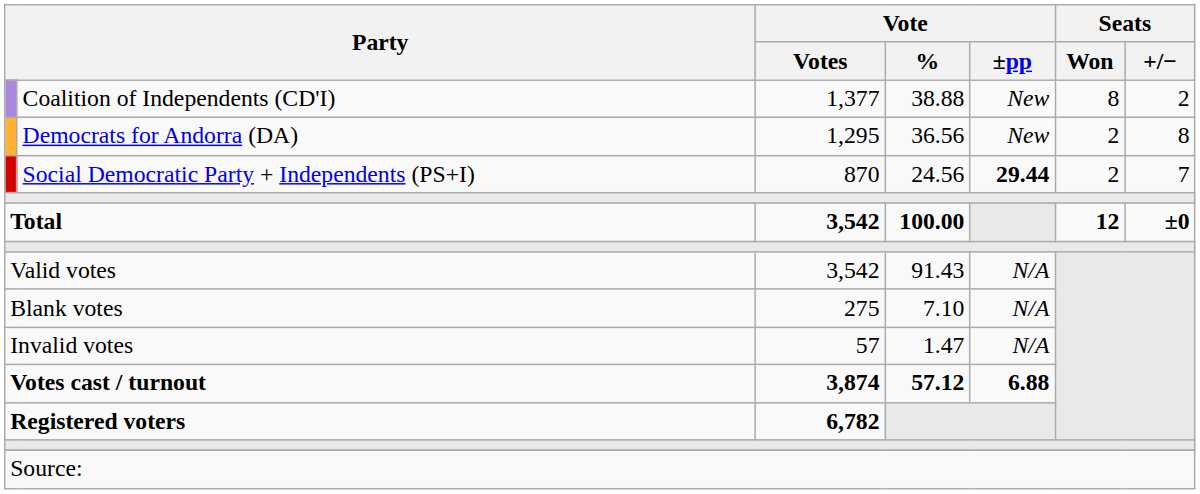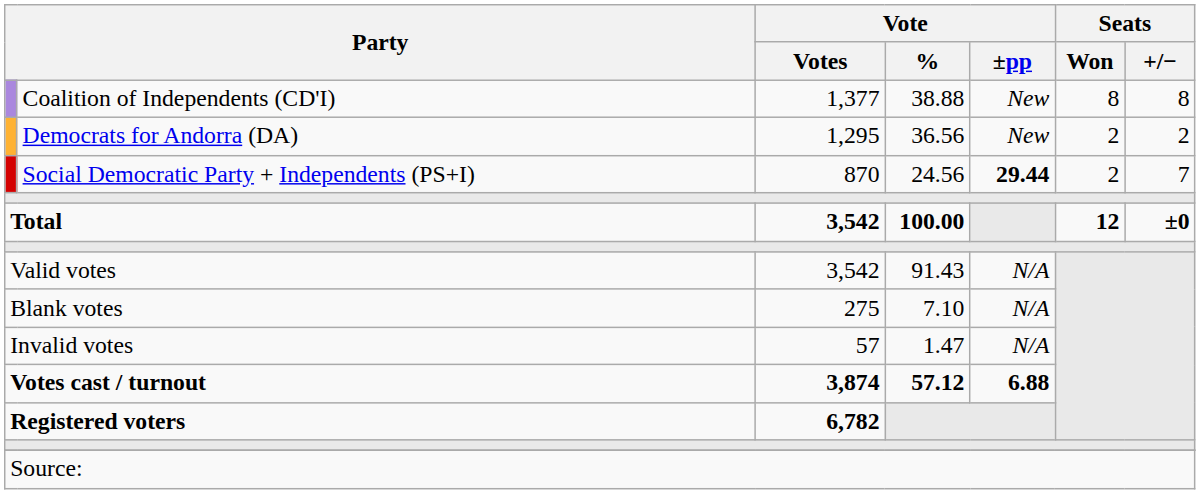 <table class="wikitable" style="text-align:right; font-size:100%; margin-bottom:0">
 <tr>
 <th align="left" rowspan="2" colspan="2" width="500">Party</th>
 <th colspan="3">Vote</th>
 <th colspan="2">Seats</th>
 </tr>
 <tr>
 <th width="80">Votes</th>
 <th width="50">%</th>
 <th width="50">±<a href='#'>pp</a></th>
 <th width="40">Won</th>
 <th width="40">+/−</th>
 </tr>
 <tr>
 <td width="1" style="color:inherit;background:#aa87de"></td>
 <td align="left">Coalition of Independents (CD'I)</td>
 <td>1,377</td>
 <td>38.88</td>
 <td><em>New</em></td>
 <td>8</td>
-<td>2</td>
+<td>8</td>
 </tr>
 <tr>
 <td width="1" style="color:inherit;background:#FFB232"></td>
 <td align="left"><a href='#'>Democrats for Andorra</a> (DA)</td>
 <td>1,295</td>
 <td>36.56</td>
 <td><em>New</em></td>
 <td>2</td>
-<td>8</td>
+<td>2</td>
 </tr>
 <tr>
 <td width="1" style="color:inherit;background:#D40000"></td>
 <td align="left"><a href='#'>Social Democratic Party</a> + <a href='#'>Independents</a> (PS+I)</td>
 <td>870</td>
 <td>24.56</td>
 <td><strong>29.44</strong></td>
 <td>2</td>
 <td>7</td>
 </tr>
 <tr>
 <td colspan="7" bgcolor="#E9E9E9"></td>
 </tr>
 <tr style="font-weight:bold;">
 <td align="left" colspan="2">Total</td>
 <td>3,542</td>
 <td>100.00</td>
 <td bgcolor="#E9E9E9"></td>
 <td>12</td>
 <td>±0</td>
 </tr>
 <tr>
 <td colspan="7" bgcolor="#E9E9E9"></td>
 </tr>
 <tr>
 <td align="left" colspan="2">Valid votes</td>
 <td>3,542</td>
 <td>91.43</td>
 <td><em>N/A</em></td>
 <td bgcolor="#E9E9E9" colspan="2" rowspan="5"></td>
 </tr>
 <tr>
 <td align="left" colspan="2">Blank votes</td>
 <td>275</td>
 <td>7.10</td>
 <td><em>N/A</em></td>
 </tr>
 <tr>
 <td align="left" colspan="2">Invalid votes</td>
 <td>57</td>
 <td>1.47</td>
 <td><em>N/A</em></td>
 </tr>
 <tr style="font-weight:bold;">
 <td align="left" colspan="2">Votes cast / turnout</td>
 <td>3,874</td>
 <td>57.12</td>
 <td>6.88</td>
 </tr>
 <tr style="font-weight:bold;">
 <td align="left" colspan="2">Registered voters</td>
 <td>6,782</td>
 <td bgcolor="#E9E9E9" colspan="2"></td>
 </tr>
 <tr>
 <td colspan="7" bgcolor="#E9E9E9"></td>
 </tr>
 <tr>
 </tr>
 <tr>
 <td align="left" colspan="7">Source: </td>
 </tr>
 </table>
